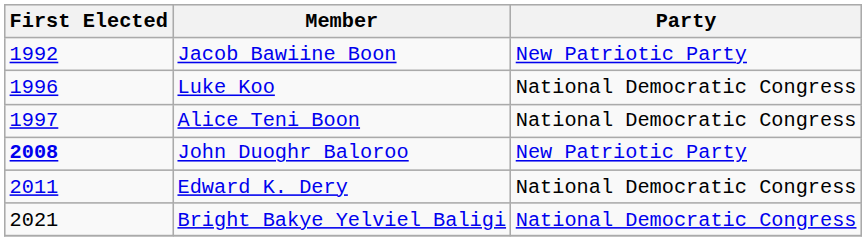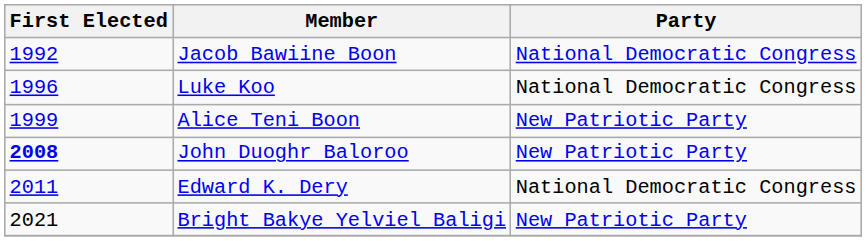 <table class="wikitable">
 <tr>
 <th>First Elected</th>
 <th>Member</th>
 <th>Party</th>
 </tr>
 <tr>
 <td><a href='#'>1992</a></td>
 <td><a href='#'>Jacob Bawiine Boon</a></td>
-<td><a href='#'>New Patriotic Party</a></td>
+<td><a href='#'>National Democratic Congress</a></td>
 </tr>
 <tr>
 <td><a href='#'>1996</a></td>
 <td><a href='#'>Luke Koo</a></td>
 <td>National Democratic Congress</td>
 </tr>
 <tr>
-<td><a href='#'>1997</a></td>
+<td><a href='#'>1999</a></td>
 <td><a href='#'>Alice Teni Boon</a></td>
-<td>National Democratic Congress</td>
+<td><a href='#'>New Patriotic Party</a></td>
 </tr>
 <tr>
 <td><strong><a href='#'>2008</a></strong></td>
 <td><a href='#'>John Duoghr Baloroo</a></td>
 <td><a href='#'>New Patriotic Party</a></td>
 </tr>
 <tr>
 <td><a href='#'>2011</a></td>
 <td><a href='#'>Edward K. Dery</a></td>
 <td>National Democratic Congress</td>
 </tr>
 <tr>
 <td>2021</td>
 <td><a href='#'>Bright Bakye Yelviel Baligi</a></td>
-<td><a href='#'>National Democratic Congress</a></td>
+<td><a href='#'>New Patriotic Party</a></td>
 </tr>
 <tr>
 </tr>
 </table>
